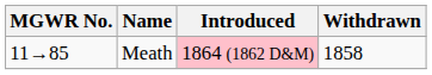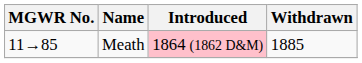 <table class="wikitable">
 <tr>
 <th>MGWR No.</th>
 <th>Name</th>
 <th>Introduced</th>
 <th>Withdrawn</th>
 </tr>
 <tr>
 <td>11→85</td>
 <td>Meath</td>
 <td style="background: pink;">1864 <small>(1862 D&M)</small></td>
-<td>1858</td>
+<td>1885</td>
 </tr>
 <tr>
 </tr>
 </table>
